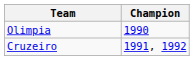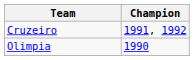 <table class="wikitable">
 <tr>
 <th width=140>Team</th>
 <th>Champion</th>
 </tr>
 <tr>
+<td> <a href='#'>Cruzeiro</a></td>
+<td><a href='#'>1991</a>, <a href='#'>1992</a></td>
+</tr>
+<tr>
 <td> <a href='#'>Olimpia</a></td>
 <td><a href='#'>1990</a></td>
 </tr>
-<tr>
-<td> <a href='#'>Cruzeiro</a></td>
-<td><a href='#'>1991</a>, <a href='#'>1992</a></td>
-</tr>
 </table>
